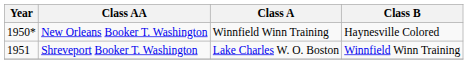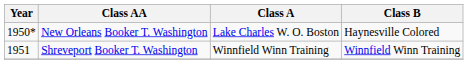 <table class="wikitable sortable">
 <tr>
 <th>Year</th>
 <th>Class AA</th>
 <th>Class A</th>
 <th>Class B</th>
 </tr>
 <tr>
 <td>1950*</td>
 <td><a href='#'>New Orleans</a> <a href='#'>Booker T. Washington</a></td>
-<td>Winnfield Winn Training</td>
+<td><a href='#'>Lake Charles</a> W. O. Boston</td>
 <td>Haynesville Colored</td>
 </tr>
 <tr>
 <td>1951</td>
 <td><a href='#'>Shreveport</a> <a href='#'>Booker T. Washington</a></td>
-<td><a href='#'>Lake Charles</a> W. O. Boston</td>
+<td>Winnfield Winn Training</td>
 <td><a href='#'>Winnfield</a> Winn Training</td>
 </tr>
 <tr>
 </tr>
 </table>
